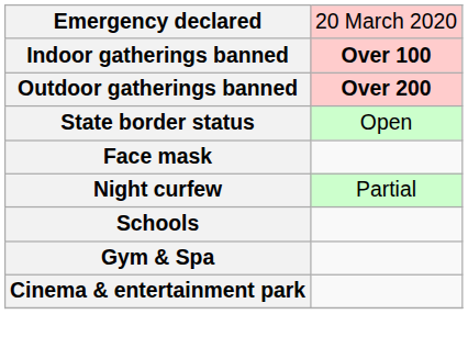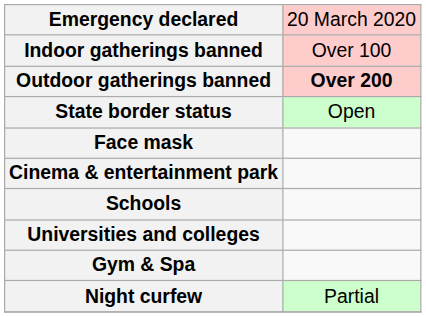 <table class="wikitable" style="text-align:center">
 <tr>
 <th>Emergency declared</th>
 <td style="background:#fcc;">20 March 2020</td>
 </tr>
 <tr>
 <th>Indoor gatherings banned</th>
-<td style="background:#fcc;"><strong>Over 100</strong></td>
+<td style="background:#fcc;">Over 100</td>
 </tr>
 <tr>
 <th>Outdoor gatherings banned</th>
 <td style="background:#fcc; text-align:Center;"><strong>Over 200</strong></td>
 </tr>
 <tr>
 <th>State border status</th>
 <td style="background:#cfc;">Open</td>
 </tr>
 <tr>
 <th>Face mask</th>
 <td></td>
 </tr>
 <tr>
-<th>Night curfew</th>
-<td style="background:#cfc;">Partial </td>
+<th>Cinema & entertainment park</th>
+<td></td>
 </tr>
 <tr>
 <th>Schools</th>
+<td></td>
+</tr>
+<tr>
+<th>Universities and colleges</th>
 <td></td>
 </tr>
 <tr>
 <th>Gym & Spa</th>
 <td></td>
 </tr>
 <tr>
-<th>Cinema & entertainment park</th>
-<td></td>
+<th>Night curfew</th>
+<td style="background:#cfc;">Partial </td>
 </tr>
 <tr>
 </tr>
 </table>
